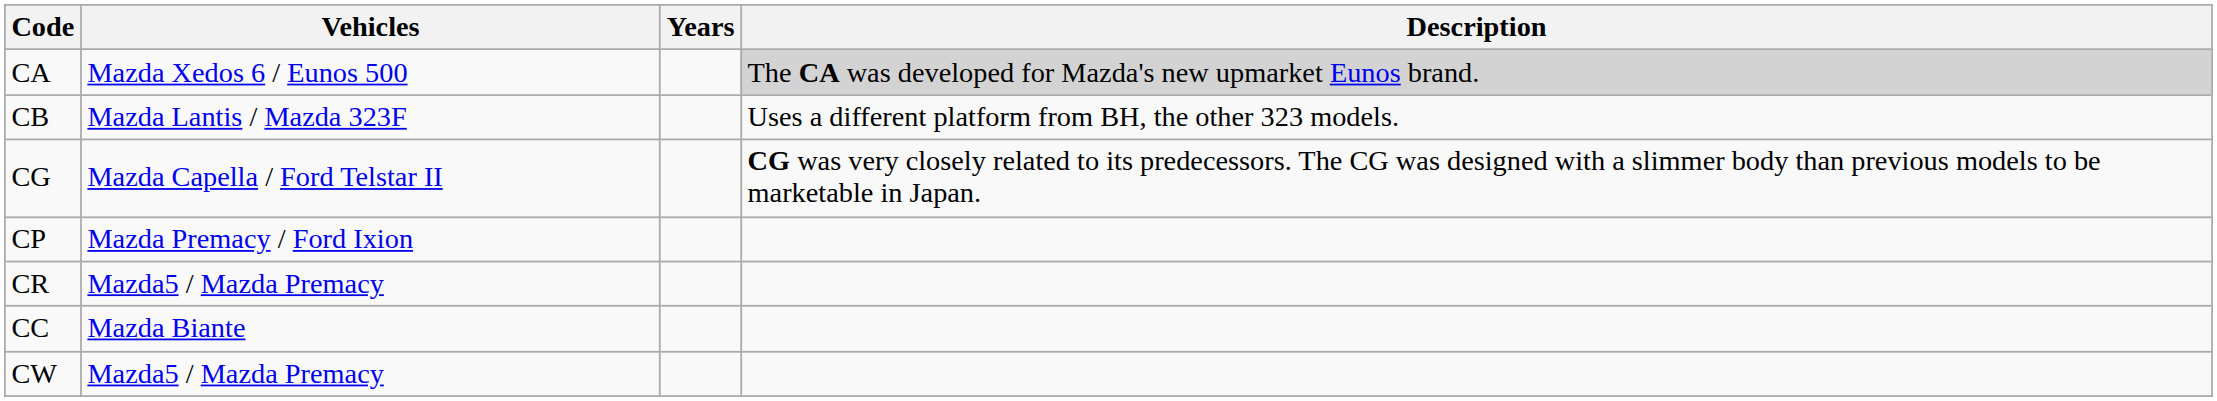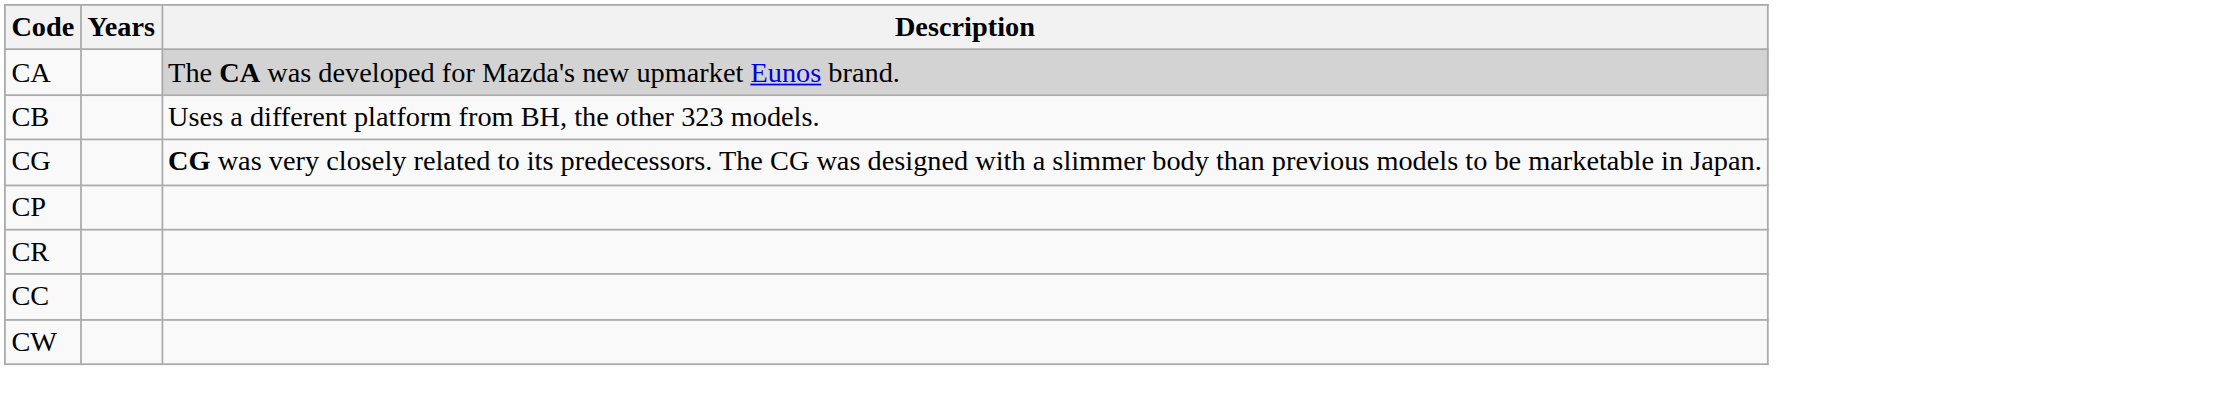 <table class="wikitable">
 <tr>
 <th>Code</th>
-<th style="width:20em">Vehicles</th>
 <th>Years</th>
 <th>Description</th>
 </tr>
 <tr>
 <td>CA</td>
-<td><a href='#'>Mazda Xedos 6</a> / <a href='#'>Eunos 500</a></td>
 <td></td>
 <td style="background: lightgrey;">The <strong>CA</strong> was developed for Mazda's new upmarket <a href='#'>Eunos</a> brand.</td>
 </tr>
 <tr>
 <td>CB</td>
-<td><a href='#'>Mazda Lantis</a> / <a href='#'>Mazda 323F</a></td>
 <td></td>
 <td>Uses a different platform from BH, the other 323 models.</td>
 </tr>
 <tr>
 <td>CG</td>
-<td><a href='#'>Mazda Capella</a> / <a href='#'>Ford Telstar II</a></td>
 <td></td>
 <td><strong>CG</strong> was very closely related to its predecessors. The CG was designed with a slimmer body than previous models to be marketable in Japan.</td>
 </tr>
 <tr>
 <td>CP</td>
-<td><a href='#'>Mazda Premacy</a> / <a href='#'>Ford Ixion</a></td>
 <td></td>
 <td></td>
 </tr>
 <tr>
 <td>CR</td>
-<td><a href='#'>Mazda5</a> / <a href='#'>Mazda Premacy</a></td>
 <td></td>
 <td></td>
 </tr>
 <tr>
 <td>CC</td>
-<td><a href='#'>Mazda Biante</a></td>
 <td></td>
 <td></td>
 </tr>
 <tr>
 <td>CW</td>
-<td><a href='#'>Mazda5</a> / <a href='#'>Mazda Premacy</a></td>
 <td></td>
 <td></td>
 </tr>
 </table>
